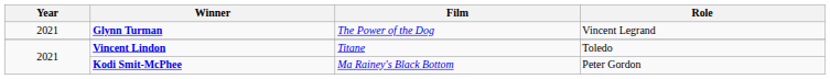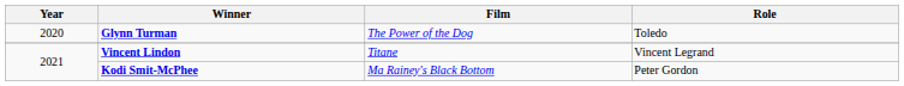 <table class="wikitable" width="95%" cellpadding="5">
 <tr>
 <th width="100"><strong>Year</strong></th>
 <th width="300"><strong>Winner</strong></th>
 <th width="300"><strong>Film</strong></th>
 <th width="300"><strong>Role</strong></th>
 </tr>
 <tr>
-<td style="text-align:center;">2021</td>
+<td style="text-align:center;">2020</td>
 <td><strong><a href='#'>Glynn Turman</a></strong></td>
 <td><em><a href='#'>The Power of the Dog</a></em></td>
-<td>Vincent Legrand</td>
+<td>Toledo</td>
 </tr>
 <tr>
 </tr>
 <tr>
 <td rowspan=2 style="text-align:center;">2021</td>
 <td><strong><a href='#'>Vincent Lindon</a></strong></td>
 <td><em><a href='#'>Titane</a></em></td>
-<td>Toledo</td>
+<td>Vincent Legrand</td>
 </tr>
 <tr>
 <td><strong><a href='#'>Kodi Smit-McPhee</a></strong></td>
 <td><em><a href='#'>Ma Rainey's Black Bottom</a></em></td>
 <td>Peter Gordon  </td>
 </tr>
 </table>
